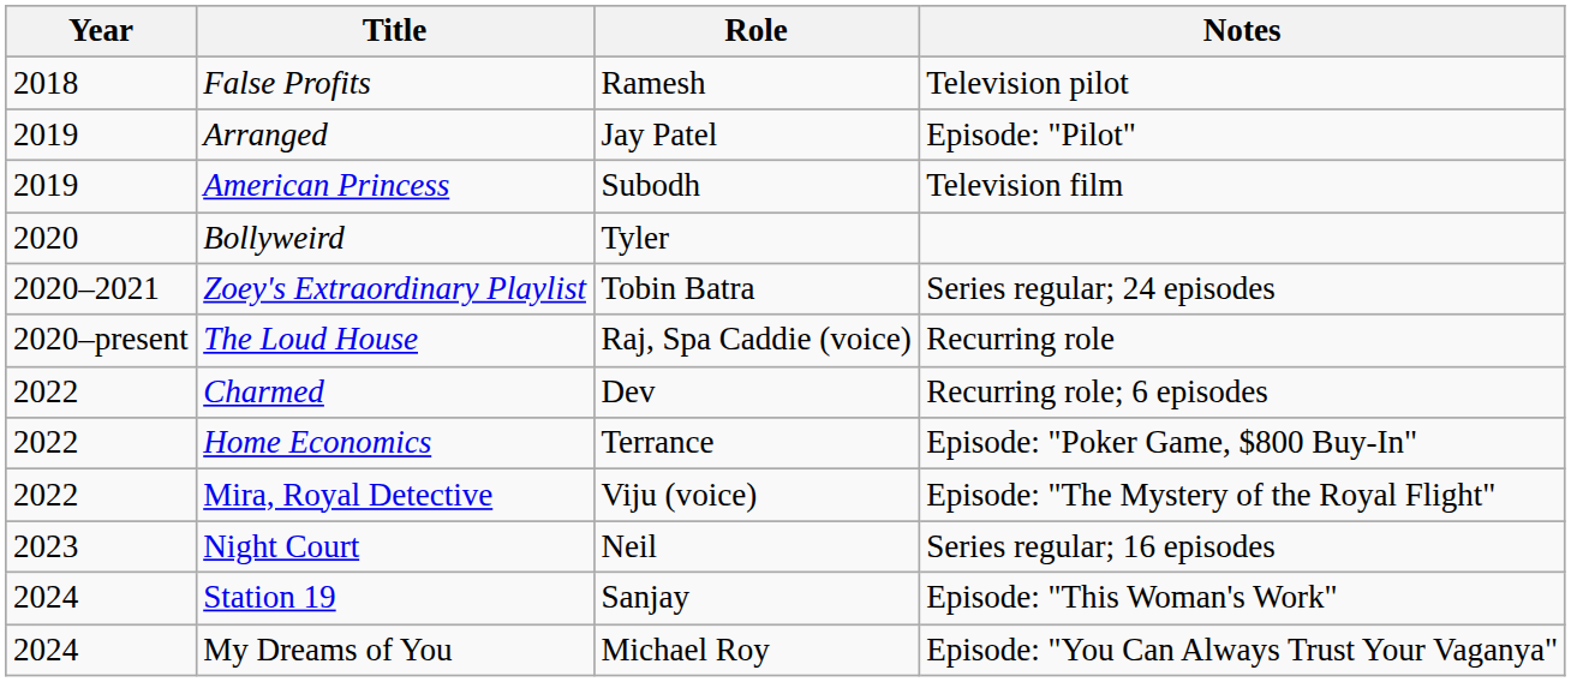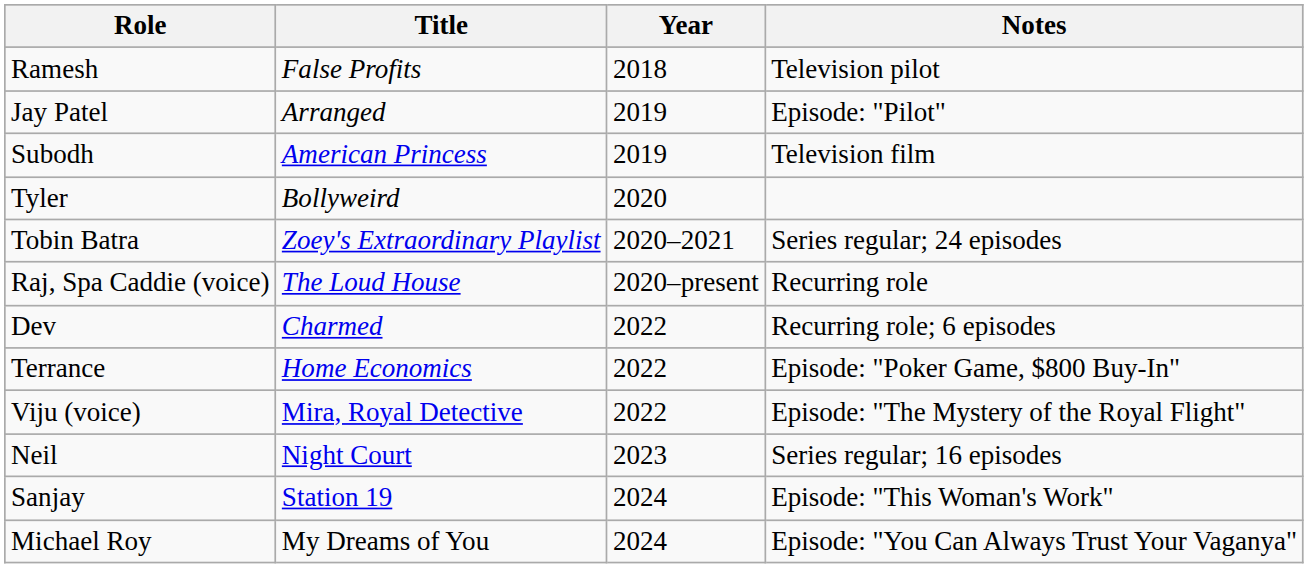 <table class="wikitable sortable">
 <tr>
+<th>Role</th>
+<th>Title</th>
 <th>Year</th>
-<th>Title</th>
-<th>Role</th>
 <th class="unsortable">Notes</th>
 </tr>
 <tr>
+<td>Ramesh</td>
+<td><em>False Profits</em></td>
 <td>2018</td>
-<td><em>False Profits</em></td>
-<td>Ramesh</td>
 <td>Television pilot</td>
 </tr>
 <tr>
+<td>Jay Patel</td>
+<td><em>Arranged</em></td>
 <td>2019</td>
-<td><em>Arranged</em></td>
-<td>Jay Patel</td>
 <td>Episode: "Pilot"</td>
 </tr>
 <tr>
+<td>Subodh</td>
+<td><em><a href='#'>American Princess</a></em></td>
 <td>2019</td>
-<td><em><a href='#'>American Princess</a></em></td>
-<td>Subodh</td>
 <td>Television film</td>
 </tr>
 <tr>
+<td>Tyler</td>
+<td><em>Bollyweird</em></td>
 <td>2020</td>
-<td><em>Bollyweird</em></td>
-<td>Tyler</td>
 <td></td>
 </tr>
 <tr>
+<td>Tobin Batra</td>
+<td><em><a href='#'>Zoey's Extraordinary Playlist</a></em></td>
 <td>2020–2021</td>
-<td><em><a href='#'>Zoey's Extraordinary Playlist</a></em></td>
-<td>Tobin Batra</td>
 <td>Series regular; 24 episodes</td>
 </tr>
 <tr>
+<td>Raj, Spa Caddie (voice)</td>
+<td><em><a href='#'>The Loud House</a></em></td>
 <td>2020–present</td>
-<td><em><a href='#'>The Loud House</a></em></td>
-<td>Raj, Spa Caddie (voice)</td>
 <td>Recurring role</td>
 </tr>
 <tr>
+<td>Dev</td>
+<td><em><a href='#'>Charmed</a></em></td>
 <td>2022</td>
-<td><em><a href='#'>Charmed</a></em></td>
-<td>Dev</td>
 <td>Recurring role; 6 episodes</td>
 </tr>
 <tr>
+<td>Terrance</td>
+<td><em><a href='#'>Home Economics</a></td>
 <td>2022</td>
-<td><em><a href='#'>Home Economics</a></td>
-<td>Terrance</td>
 <td>Episode: "Poker Game, $800 Buy-In"</td>
 </tr>
 <tr>
+<td>Viju (voice)</td>
+<td></em><a href='#'>Mira, Royal Detective</a><em></td>
 <td>2022</td>
-<td></em><a href='#'>Mira, Royal Detective</a><em></td>
-<td>Viju (voice)</td>
 <td>Episode: "The Mystery of the Royal Flight"</td>
 </tr>
 <tr>
+<td>Neil</td>
+<td></em><a href='#'>Night Court</a><em></td>
 <td>2023</td>
-<td></em><a href='#'>Night Court</a><em></td>
-<td>Neil</td>
 <td>Series regular; 16 episodes</td>
 </tr>
 <tr>
+<td>Sanjay</td>
+<td></em><a href='#'>Station 19</a><em></td>
 <td>2024</td>
-<td></em><a href='#'>Station 19</a><em></td>
-<td>Sanjay</td>
 <td>Episode: "This Woman's Work"</td>
 </tr>
 <tr>
+<td>Michael Roy</td>
+<td></em>My Dreams of You<em></td>
 <td>2024</td>
-<td></em>My Dreams of You<em></td>
-<td>Michael Roy</td>
 <td>Episode: "You Can Always Trust Your Vaganya"</td>
 </tr>
 </table>
